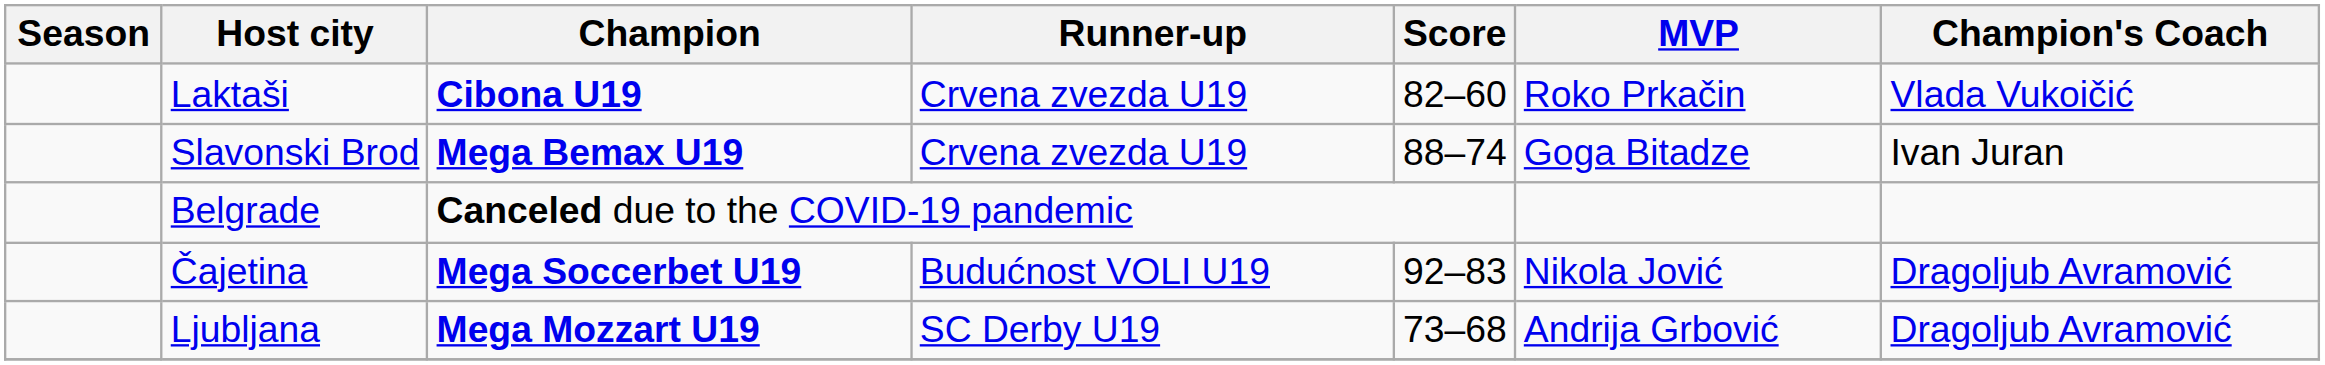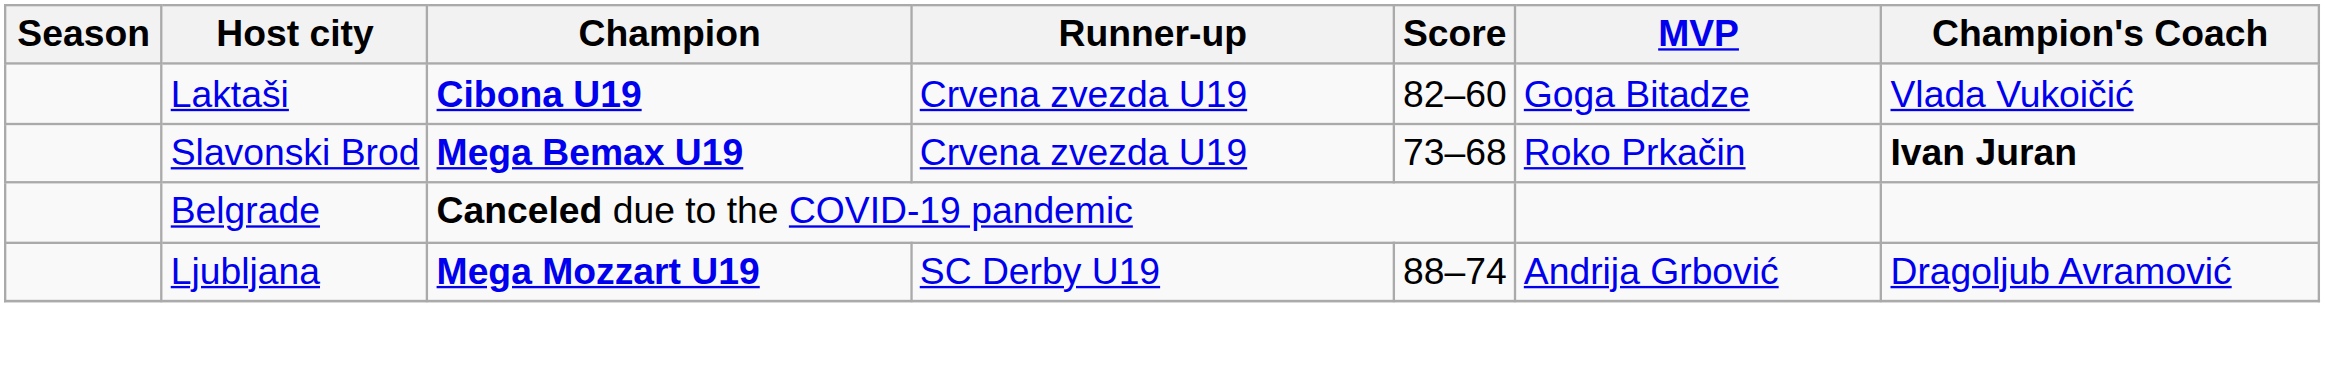 <table class="wikitable">
 <tr>
 <th width=60>Season</th>
 <th>Host city</th>
 <th width=200>Champion</th>
 <th width=200>Runner-up</th>
 <th>Score</th>
 <th width=150><a href='#'>MVP</a></th>
 <th width=180>Champion's Coach</th>
 </tr>
 <tr>
 <td></td>
 <td> <a href='#'>Laktaši</a></td>
 <td> <strong><a href='#'>Cibona U19</a></strong></td>
 <td> <a href='#'>Crvena zvezda U19</a></td>
 <td>82–60</td>
-<td> <a href='#'>Roko Prkačin</a></td>
+<td> <a href='#'>Goga Bitadze</a></td>
 <td> <a href='#'>Vlada Vukoičić</a></td>
 </tr>
 <tr>
 <td></td>
 <td> <a href='#'>Slavonski Brod</a></td>
 <td> <strong><a href='#'>Mega Bemax U19</a></strong></td>
 <td> <a href='#'>Crvena zvezda U19</a></td>
-<td>88–74</td>
-<td> <a href='#'>Goga Bitadze</a></td>
-<td> Ivan Juran</td>
+<td>73–68</td>
+<td> <a href='#'>Roko Prkačin</a></td>
+<td><strong> Ivan Juran</strong></td>
 </tr>
 <tr>
 <td></td>
 <td> <a href='#'>Belgrade</a></td>
 <td colspan=3><strong>Canceled</strong> due to the <a href='#'>COVID-19 pandemic</a></td>
 <td></td>
 <td></td>
 </tr>
 <tr>
 <td></td>
-<td> <a href='#'>Čajetina</a></td>
-<td> <strong><a href='#'>Mega Soccerbet U19</a></strong></td>
-<td> <a href='#'>Budućnost VOLI U19</a></td>
-<td>92–83</td>
-<td> <a href='#'>Nikola Jović</a></td>
-<td> <a href='#'>Dragoljub Avramović</a></td>
-</tr>
-<tr>
-<td></td>
 <td> <a href='#'>Ljubljana</a></td>
 <td> <strong><a href='#'>Mega Mozzart U19</a></strong></td>
 <td> <a href='#'>SC Derby U19</a></td>
-<td>73–68</td>
+<td>88–74</td>
 <td> <a href='#'>Andrija Grbović</a></td>
 <td> <a href='#'>Dragoljub Avramović</a></td>
 </tr>
 <tr>
 </tr>
 </table>
